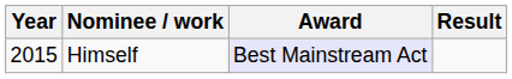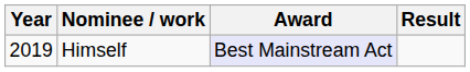 <table class="wikitable">
 <tr>
 <th>Year</th>
 <th>Nominee / work</th>
 <th>Award</th>
 <th>Result</th>
 </tr>
 <tr>
-<td>2015</td>
+<td>2019</td>
 <td>Himself</td>
 <td style="background: lavender;">Best Mainstream Act</td>
 <td></td>
 </tr>
 </table>
